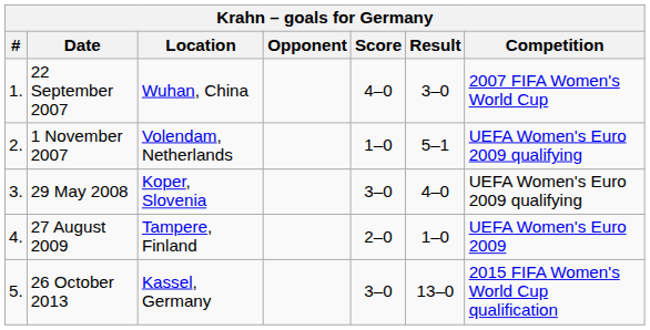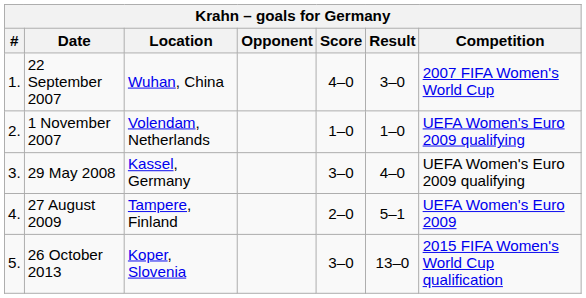 <table class="wikitable">
 <tr>
 <th colspan="7"><strong>Krahn – goals for Germany</strong></th>
 </tr>
 <tr>
 <th>#</th>
 <th>Date</th>
 <th>Location</th>
 <th>Opponent</th>
 <th>Score</th>
 <th>Result</th>
 <th>Competition</th>
 </tr>
 <tr>
 <td align=center>1.</td>
 <td>22 September 2007</td>
 <td><a href='#'>Wuhan</a>, China</td>
 <td></td>
 <td align=center>4–0</td>
 <td align=center>3–0</td>
 <td><a href='#'>2007 FIFA Women's World Cup</a></td>
 </tr>
 <tr>
 <td align=center>2.</td>
 <td>1 November 2007</td>
 <td><a href='#'>Volendam</a>, Netherlands</td>
 <td></td>
 <td align=center>1–0</td>
-<td align=center>5–1</td>
+<td align=center>1–0</td>
 <td><a href='#'>UEFA Women's Euro 2009 qualifying</a></td>
 </tr>
 <tr>
 <td align=center>3.</td>
 <td>29 May 2008</td>
-<td><a href='#'>Koper</a>, <a href='#'>Slovenia</a></td>
+<td><a href='#'>Kassel</a>, Germany</td>
 <td></td>
 <td align=center>3–0</td>
 <td align=center>4–0</td>
 <td>UEFA Women's Euro 2009 qualifying</td>
 </tr>
 <tr>
 <td align=center>4.</td>
 <td>27 August 2009</td>
 <td><a href='#'>Tampere</a>, Finland</td>
 <td></td>
 <td align=center>2–0</td>
-<td align=center>1–0</td>
+<td align=center>5–1</td>
 <td><a href='#'>UEFA Women's Euro 2009</a></td>
 </tr>
 <tr>
 <td align=center>5.</td>
 <td>26 October 2013</td>
-<td><a href='#'>Kassel</a>, Germany</td>
+<td><a href='#'>Koper</a>, <a href='#'>Slovenia</a></td>
 <td></td>
 <td align=center>3–0</td>
 <td align=center>13–0</td>
 <td><a href='#'>2015 FIFA Women's World Cup qualification</a></td>
 </tr>
 </table>
